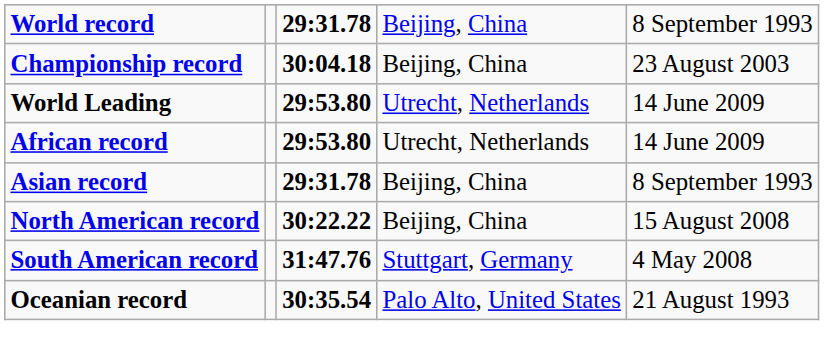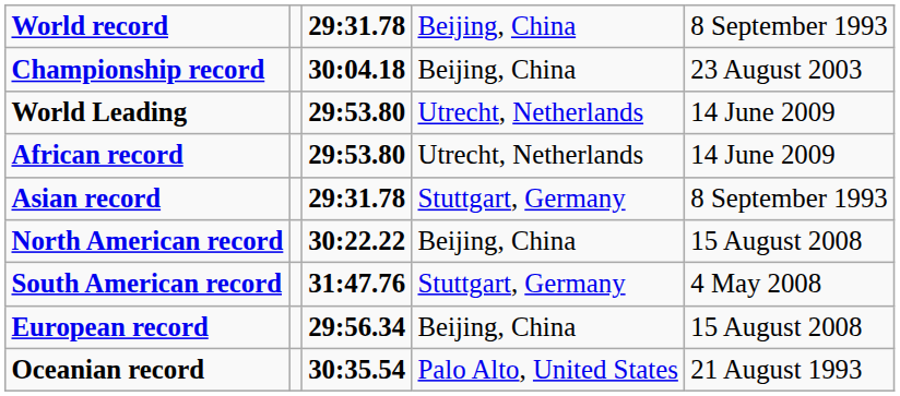 <table class="wikitable">
 <tr>
 <td><strong><a href='#'>World record</a></strong></td>
 <td></td>
 <td><strong>29:31.78</strong></td>
 <td><a href='#'>Beijing</a>, <a href='#'>China</a></td>
 <td>8 September 1993</td>
 </tr>
 <tr>
 <td><strong><a href='#'>Championship record</a></strong></td>
 <td></td>
 <td><strong>30:04.18</strong></td>
 <td>Beijing, China</td>
 <td>23 August 2003</td>
 </tr>
 <tr>
 <td><strong>World Leading</strong></td>
 <td></td>
 <td><strong>29:53.80</strong></td>
 <td><a href='#'>Utrecht</a>, <a href='#'>Netherlands</a></td>
 <td>14 June 2009</td>
 </tr>
 <tr>
 <td><strong><a href='#'>African record</a></strong></td>
 <td></td>
 <td><strong>29:53.80</strong></td>
 <td>Utrecht, Netherlands</td>
 <td>14 June 2009</td>
 </tr>
 <tr>
 <td><strong><a href='#'>Asian record</a></strong></td>
 <td></td>
 <td><strong>29:31.78</strong></td>
-<td>Beijing, China</td>
+<td><a href='#'>Stuttgart</a>, <a href='#'>Germany</a></td>
 <td>8 September 1993</td>
 </tr>
 <tr>
 <td><strong><a href='#'>North American record</a></strong></td>
 <td></td>
 <td><strong>30:22.22</strong></td>
 <td>Beijing, China</td>
 <td>15 August 2008</td>
 </tr>
 <tr>
 <td><strong><a href='#'>South American record</a></strong></td>
 <td></td>
 <td><strong>31:47.76</strong></td>
 <td><a href='#'>Stuttgart</a>, <a href='#'>Germany</a></td>
 <td>4 May 2008</td>
 </tr>
 <tr>
+<td><strong><a href='#'>European record</a></strong></td>
+<td></td>
+<td><strong>29:56.34</strong></td>
+<td>Beijing, China</td>
+<td>15 August 2008</td>
+</tr>
+<tr>
 <td><strong>Oceanian record</strong></td>
 <td></td>
 <td><strong>30:35.54</strong></td>
 <td><a href='#'>Palo Alto</a>, <a href='#'>United States</a></td>
 <td>21 August 1993</td>
 </tr>
 </table>
